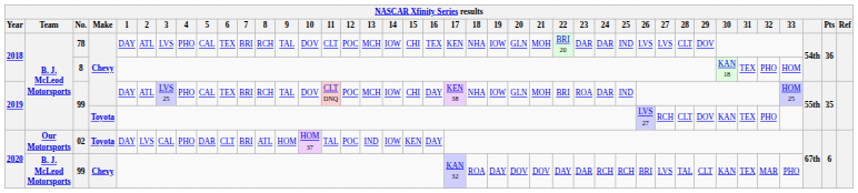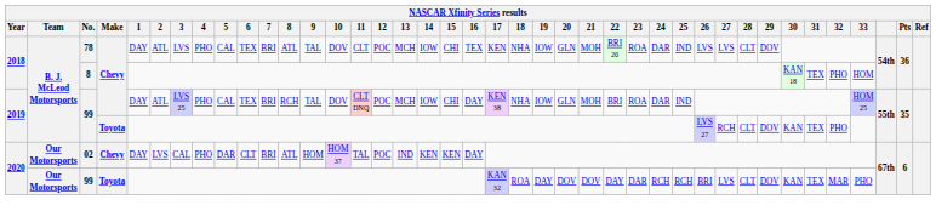 <table class="wikitable" style="text-align:center; font-size:75%">
 <tr>
 <th colspan=42><a href='#'>NASCAR Xfinity Series</a> results</th>
 </tr>
 <tr>
 <th>Year</th>
 <th>Team</th>
 <th>No.</th>
 <th>Make</th>
 <th>1</th>
 <th>2</th>
 <th>3</th>
 <th>4</th>
 <th>5</th>
 <th>6</th>
 <th>7</th>
 <th>8</th>
 <th>9</th>
 <th>10</th>
 <th>11</th>
 <th>12</th>
 <th>13</th>
 <th>14</th>
 <th>15</th>
 <th>16</th>
 <th>17</th>
 <th>18</th>
 <th>19</th>
 <th>20</th>
 <th>21</th>
 <th>22</th>
 <th>23</th>
 <th>24</th>
 <th>25</th>
 <th>26</th>
 <th>27</th>
 <th>28</th>
 <th>29</th>
 <th>30</th>
 <th>31</th>
 <th>32</th>
 <th>33</th>
 <th></th>
 <th>Pts</th>
 <th>Ref</th>
 </tr>
 <tr>
 <th rowspan=2><a href='#'>2018</a></th>
 <th rowspan=4><a href='#'>B. J. McLeod Motorsports</a></th>
 <th>78</th>
 <th rowspan=3><a href='#'>Chevy</a></th>
 <td><a href='#'>DAY</a></td>
 <td><a href='#'>ATL</a></td>
 <td><a href='#'>LVS</a></td>
 <td><a href='#'>PHO</a></td>
 <td><a href='#'>CAL</a></td>
 <td><a href='#'>TEX</a></td>
 <td><a href='#'>BRI</a></td>
-<td><a href='#'>RCH</a></td>
+<td><a href='#'>ATL</a></td>
 <td><a href='#'>TAL</a></td>
 <td><a href='#'>DOV</a></td>
 <td><a href='#'>CLT</a></td>
 <td><a href='#'>POC</a></td>
 <td><a href='#'>MCH</a></td>
 <td><a href='#'>IOW</a></td>
 <td><a href='#'>CHI</a></td>
 <td><a href='#'>TEX</a></td>
 <td><a href='#'>KEN</a></td>
 <td><a href='#'>NHA</a></td>
 <td><a href='#'>IOW</a></td>
 <td><a href='#'>GLN</a></td>
 <td><a href='#'>MOH</a></td>
 <td style="background:#DFFFDF;"><a href='#'>BRI</a><br><small>20</small></td>
-<td><a href='#'>DAR</a></td>
+<td><a href='#'>ROA</a></td>
 <td><a href='#'>DAR</a></td>
 <td><a href='#'>IND</a></td>
 <td><a href='#'>LVS</a></td>
 <td><a href='#'>LVS</a></td>
 <td><a href='#'>CLT</a></td>
 <td><a href='#'>DOV</a></td>
 <td colspan=4></td>
 <th rowspan=2>54th</th>
 <th rowspan=2>36</th>
 <th rowspan=2></th>
 </tr>
 <tr>
 <th>8</th>
 <td colspan=29></td>
 <td style="background:#DFFFDF;"><a href='#'>KAN</a><br><small>18</small></td>
 <td><a href='#'>TEX</a></td>
 <td><a href='#'>PHO</a></td>
 <td><a href='#'>HOM</a></td>
 </tr>
 <tr>
 <th rowspan=2><a href='#'>2019</a></th>
 <th rowspan=2>99</th>
 <td><a href='#'>DAY</a></td>
 <td><a href='#'>ATL</a></td>
 <td style="background:#CFCFFF;"><a href='#'>LVS</a><br><small>25</small></td>
 <td><a href='#'>PHO</a></td>
 <td><a href='#'>CAL</a></td>
 <td><a href='#'>TEX</a></td>
 <td><a href='#'>BRI</a></td>
 <td><a href='#'>RCH</a></td>
 <td><a href='#'>TAL</a></td>
 <td><a href='#'>DOV</a></td>
 <td style="background:#FFCFCF;"><a href='#'>CLT</a><br><small>DNQ</small></td>
 <td><a href='#'>POC</a></td>
 <td><a href='#'>MCH</a></td>
 <td><a href='#'>IOW</a></td>
 <td><a href='#'>CHI</a></td>
 <td><a href='#'>DAY</a></td>
 <td style="background:#EFCFFF;"><a href='#'>KEN</a><br><small>38</small></td>
 <td><a href='#'>NHA</a></td>
 <td><a href='#'>IOW</a></td>
 <td><a href='#'>GLN</a></td>
 <td><a href='#'>MOH</a></td>
 <td><a href='#'>BRI</a></td>
 <td><a href='#'>ROA</a></td>
 <td><a href='#'>DAR</a></td>
 <td><a href='#'>IND</a></td>
 <td colspan=7></td>
 <td style="background:#CFCFFF;"><a href='#'>HOM</a><br><small>25</small></td>
 <th rowspan=2>55th</th>
 <th rowspan=2>35</th>
 <th rowspan=2></th>
 </tr>
 <tr>
 <th><a href='#'>Toyota</a></th>
 <td colspan=25></td>
 <td style="background:#CFCFFF;"><a href='#'>LVS</a><br><small>27</small></td>
 <td><a href='#'>RCH</a></td>
 <td><a href='#'>CLT</a></td>
 <td><a href='#'>DOV</a></td>
 <td><a href='#'>KAN</a></td>
 <td><a href='#'>TEX</a></td>
 <td><a href='#'>PHO</a></td>
 <td></td>
 </tr>
 <tr>
 <th rowspan=2><a href='#'>2020</a></th>
 <th><a href='#'>Our Motorsports</a></th>
 <th>02</th>
-<th><a href='#'>Toyota</a></th>
+<th><a href='#'>Chevy</a></th>
 <td><a href='#'>DAY</a></td>
 <td><a href='#'>LVS</a></td>
 <td><a href='#'>CAL</a></td>
 <td><a href='#'>PHO</a></td>
 <td><a href='#'>DAR</a></td>
 <td><a href='#'>CLT</a></td>
 <td><a href='#'>BRI</a></td>
 <td><a href='#'>ATL</a></td>
 <td><a href='#'>HOM</a></td>
 <td style="background:#EFCFFF;"><a href='#'>HOM</a><br><small>37</small></td>
 <td><a href='#'>TAL</a></td>
 <td><a href='#'>POC</a></td>
 <td><a href='#'>IND</a></td>
-<td><a href='#'>IOW</a></td>
+<td><a href='#'>KEN</a></td>
 <td><a href='#'>KEN</a></td>
 <td><a href='#'>DAY</a></td>
 <td colspan=17></td>
 <th rowspan=2>67th</th>
 <th rowspan=2>6</th>
 <th rowspan=2></th>
 </tr>
 <tr>
-<th><a href='#'>B. J. McLeod Motorsports</a></th>
+<th><a href='#'>Our Motorsports</a></th>
 <th>99</th>
-<th><a href='#'>Chevy</a></th>
+<th><a href='#'>Toyota</a></th>
 <td colspan=16></td>
 <td style="background:#CFCFFF;"><a href='#'>KAN</a><br><small>32</small></td>
 <td><a href='#'>ROA</a></td>
 <td><a href='#'>DAY</a></td>
 <td><a href='#'>DOV</a></td>
 <td><a href='#'>DOV</a></td>
 <td><a href='#'>DAY</a></td>
 <td><a href='#'>DAR</a></td>
 <td><a href='#'>RCH</a></td>
 <td><a href='#'>RCH</a></td>
 <td><a href='#'>BRI</a></td>
 <td><a href='#'>LVS</a></td>
-<td><a href='#'>TAL</a></td>
 <td><a href='#'>CLT</a></td>
+<td><a href='#'>DOV</a></td>
 <td><a href='#'>KAN</a></td>
 <td><a href='#'>TEX</a></td>
 <td><a href='#'>MAR</a></td>
 <td><a href='#'>PHO</a></td>
 </tr>
 </table>
